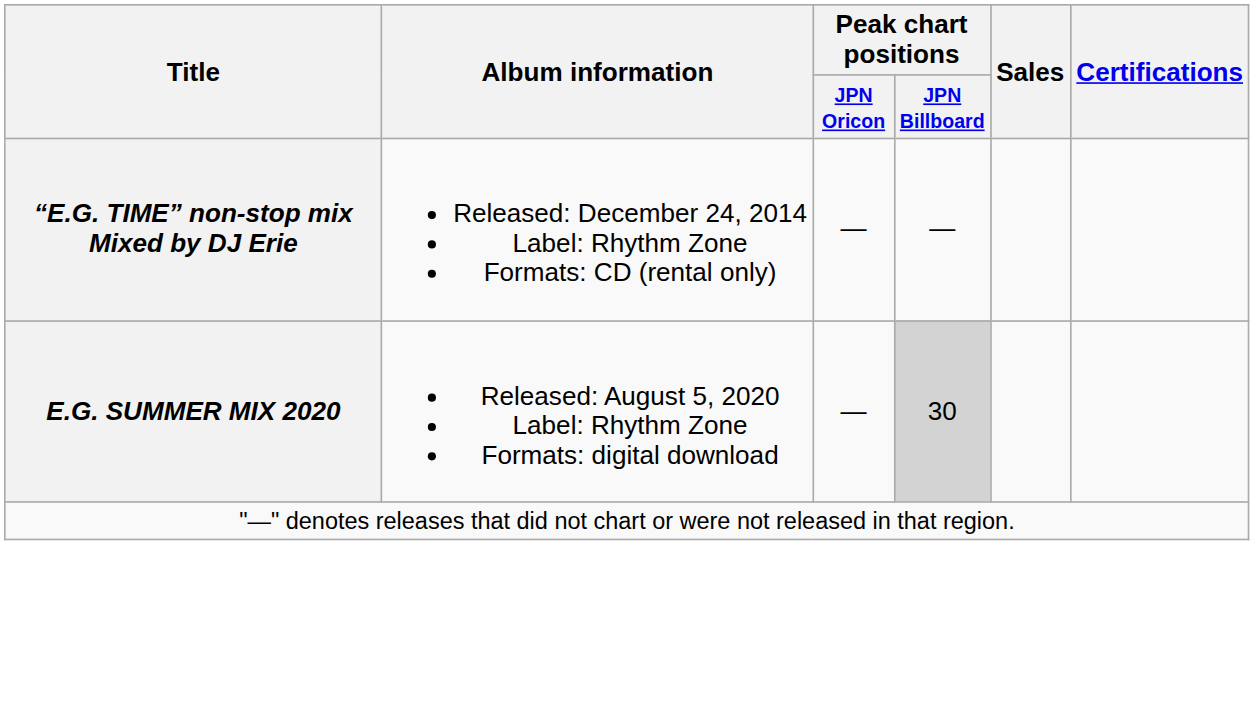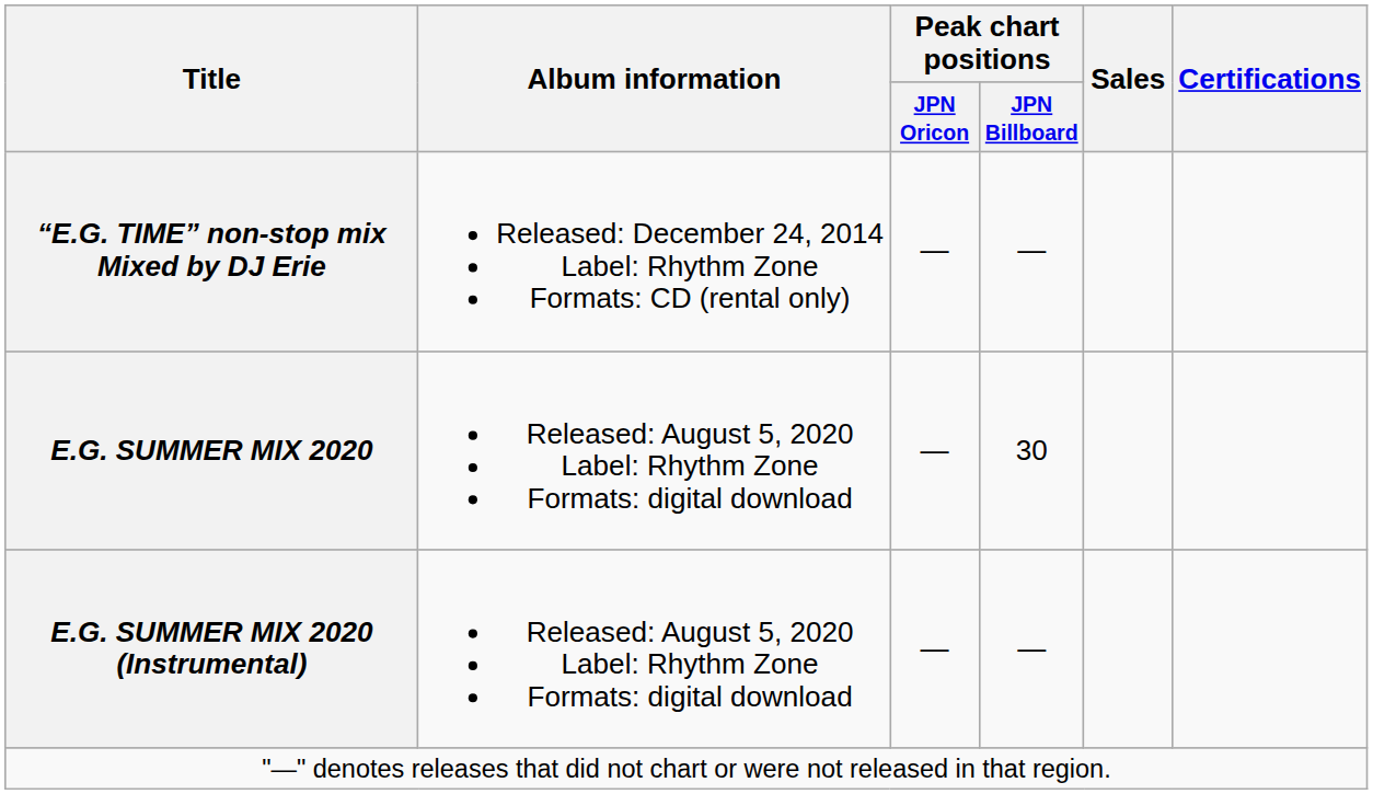 <table class="wikitable plainrowheaders" style="text-align:center;">
 <tr>
 <th rowspan="2" style="width:14em;">Title</th>
 <th rowspan="2">Album information</th>
 <th colspan="2">Peak chart positions</th>
 <th rowspan="2">Sales</th>
 <th rowspan="2"><a href='#'>Certifications</a></th>
 </tr>
 <tr>
 <th scope="col" style="width:3em;font-size:90%;"><small><a href='#'>JPN<br>Oricon</a></small><br></th>
 <th scope="col" style="width:3em;font-size:90%;"><small><a href='#'>JPN<br>Billboard</a></small><br></th>
 </tr>
 <tr>
 <th scope="row"><em>“E.G. TIME” non-stop mix Mixed by DJ Erie</em></th>
 <td><br><ul><li>Released: December 24, 2014</li><li>Label: Rhythm Zone</li><li>Formats: CD (rental only)</li></ul></td>
 <td>—</td>
 <td>—</td>
 <td></td>
 <td></td>
 </tr>
 <tr>
 <th scope="row"><em>E.G. SUMMER MIX 2020</em></th>
 <td><br><ul><li>Released: August 5, 2020</li><li>Label: Rhythm Zone</li><li>Formats: digital download</li></ul></td>
 <td>—</td>
-<td style="background: lightgrey;">30</td>
+<td>30</td>
+<td></td>
+<td></td>
+</tr>
+<tr>
+<th scope="row"><em>E.G. SUMMER MIX 2020 (Instrumental)</em></th>
+<td><br><ul><li>Released: August 5, 2020</li><li>Label: Rhythm Zone</li><li>Formats: digital download</li></ul></td>
+<td>—</td>
+<td>—</td>
 <td></td>
 <td></td>
 </tr>
 <tr>
 <td colspan="6" style="font-size:90%;">"—" denotes releases that did not chart or were not released in that region.</td>
 </tr>
 </table>
